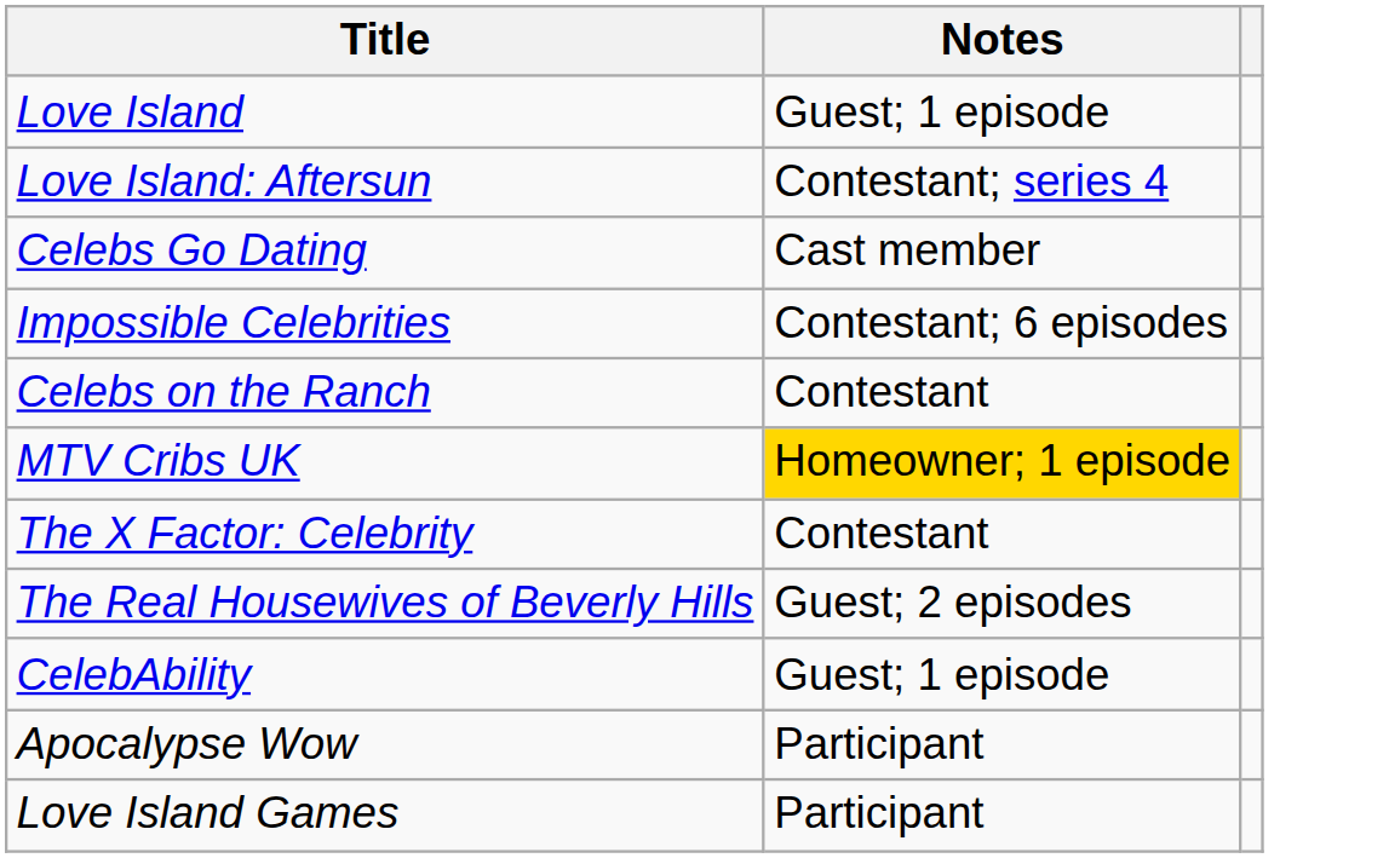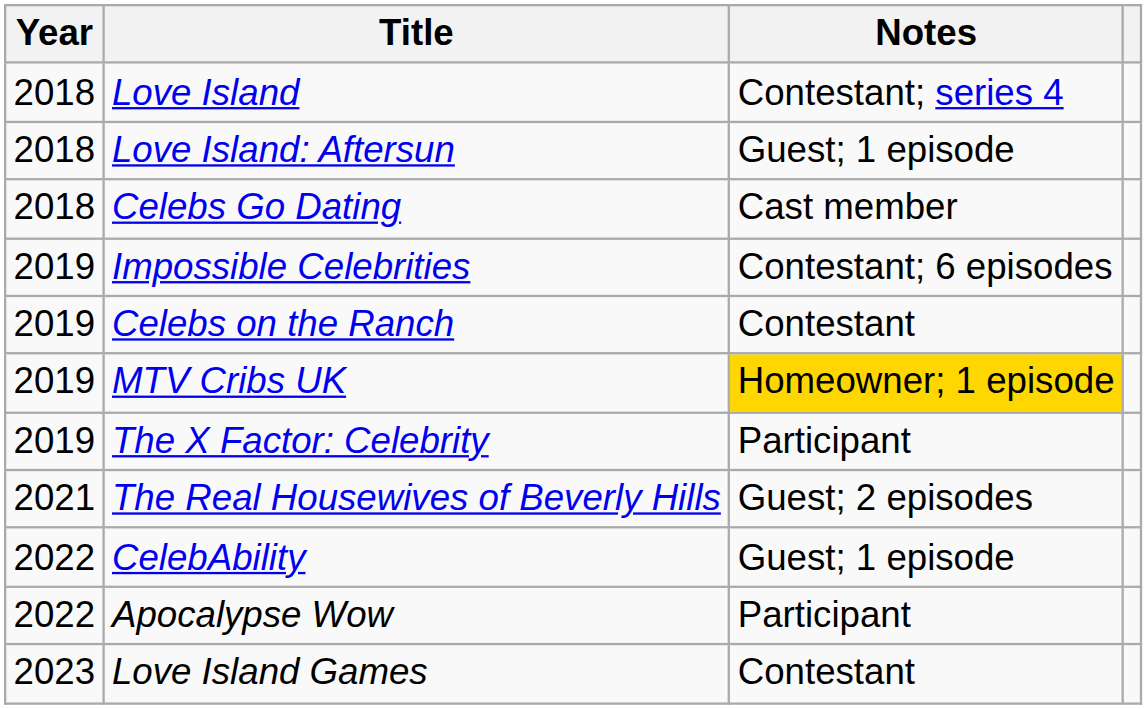 <table class="wikitable">
 <tr>
+<th>Year</th>
 <th>Title</th>
 <th>Notes</th>
 <th></th>
 </tr>
 <tr>
+<td>2018</td>
 <td><em><a href='#'>Love Island</a></em></td>
+<td>Contestant; <a href='#'>series 4</a></td>
+<td align="center"></td>
+</tr>
+<tr>
+<td>2018</td>
+<td><em><a href='#'>Love Island: Aftersun</a></em></td>
 <td>Guest; 1 episode</td>
 <td align="center"></td>
 </tr>
 <tr>
-<td><em><a href='#'>Love Island: Aftersun</a></em></td>
-<td>Contestant; <a href='#'>series 4</a></td>
-<td align="center"></td>
-</tr>
-<tr>
+<td>2018</td>
 <td><em><a href='#'>Celebs Go Dating</a></em></td>
 <td>Cast member</td>
 <td align="center"></td>
 </tr>
 <tr>
+<td>2019</td>
 <td><em><a href='#'>Impossible Celebrities</a></em></td>
 <td>Contestant; 6 episodes</td>
 <td align="center"></td>
 </tr>
 <tr>
+<td>2019</td>
 <td><em><a href='#'>Celebs on the Ranch</a></em></td>
 <td>Contestant</td>
 <td align="center"></td>
 </tr>
 <tr>
+<td>2019</td>
 <td><em><a href='#'>MTV Cribs UK</a></em></td>
 <td style="background: gold;">Homeowner; 1 episode</td>
 <td align="center"></td>
 </tr>
 <tr>
+<td>2019</td>
 <td><em><a href='#'>The X Factor: Celebrity</a></em></td>
-<td>Contestant</td>
+<td>Participant</td>
 <td align="center"></td>
 </tr>
 <tr>
+<td>2021</td>
 <td><em><a href='#'>The Real Housewives of Beverly Hills</a></em></td>
 <td>Guest; 2 episodes</td>
 <td align="center"></td>
 </tr>
 <tr>
+<td>2022</td>
 <td><em><a href='#'>CelebAbility</a></em></td>
 <td>Guest; 1 episode</td>
 <td align="center"></td>
 </tr>
 <tr>
+<td>2022</td>
 <td><em>Apocalypse Wow</em></td>
 <td>Participant</td>
 <td align="center"></td>
 </tr>
 <tr>
+<td>2023</td>
 <td><em>Love Island Games</em></td>
-<td>Participant</td>
+<td>Contestant</td>
 <td align="center"></td>
 </tr>
 </table>
